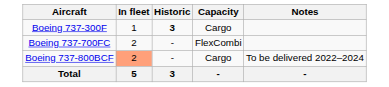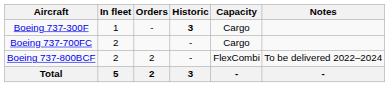 <table class="wikitable" style="margin:0.5em auto">
 <tr>
 <th>Aircraft</th>
 <th>In fleet</th>
+<th>Orders</th>
 <th>Historic</th>
 <th>Capacity</th>
 <th>Notes</th>
 </tr>
 <tr>
 <td align=center><a href='#'>Boeing 737-300F</a></td>
 <td align=center>1</td>
+<td align=center>-</td>
 <td align=center><strong>3</strong></td>
 <td align=center>Cargo</td>
 <td align=center></td>
 </tr>
 <tr>
 <td align=center><a href='#'>Boeing 737-700FC</a></td>
 <td align=center>2</td>
+<td align=center></td>
 <td align=center>-</td>
-<td align=center>FlexCombi</td>
+<td align=center>Cargo</td>
 <td align=center></td>
 </tr>
 <tr>
 <td align=center><a href='#'>Boeing 737-800BCF</a></td>
-<td align=center style="background: lightsalmon;">2</td>
+<td align=center>2</td>
+<td align=center>2</td>
 <td align=center>-</td>
-<td align=center>Cargo</td>
+<td align=center>FlexCombi</td>
 <td align=center>To be delivered 2022–2024</td>
 </tr>
 <tr>
 <th>Total</th>
 <th>5</th>
+<th>2</th>
 <th>3</th>
 <th>-</th>
 <th>-</th>
 </tr>
 </table>
